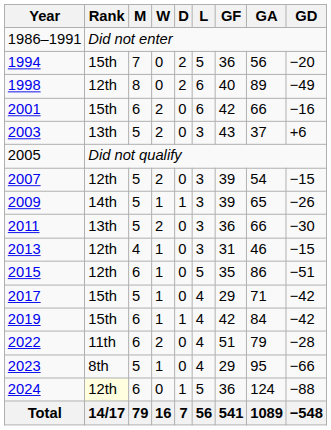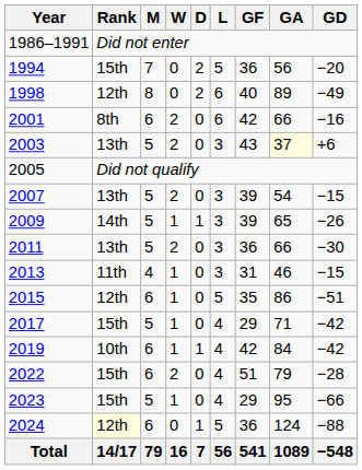 <table class="wikitable">
 <tr>
 <th>Year</th>
 <th>Rank</th>
 <th>M</th>
 <th>W</th>
 <th>D</th>
 <th>L</th>
 <th>GF</th>
 <th>GA</th>
 <th>GD</th>
 </tr>
 <tr>
 <td>1986–1991</td>
 <td colspan=8><em>Did not enter</em></td>
 </tr>
 <tr>
 <td><a href='#'>1994</a></td>
 <td>15th</td>
 <td>7</td>
 <td>0</td>
 <td>2</td>
 <td>5</td>
 <td>36</td>
 <td>56</td>
 <td>−20</td>
 </tr>
 <tr>
 <td><a href='#'>1998</a></td>
 <td>12th</td>
 <td>8</td>
 <td>0</td>
 <td>2</td>
 <td>6</td>
 <td>40</td>
 <td>89</td>
 <td>−49</td>
 </tr>
 <tr>
 <td><a href='#'>2001</a></td>
-<td>15th</td>
+<td>8th</td>
 <td>6</td>
 <td>2</td>
 <td>0</td>
 <td>6</td>
 <td>42</td>
 <td>66</td>
 <td>−16</td>
 </tr>
 <tr>
 <td><a href='#'>2003</a></td>
 <td>13th</td>
 <td>5</td>
 <td>2</td>
 <td>0</td>
 <td>3</td>
 <td>43</td>
-<td>37</td>
+<td style="background: lightyellow;">37</td>
 <td>+6</td>
 </tr>
 <tr>
 <td>2005</td>
 <td colspan=8><em>Did not qualify</em></td>
 </tr>
 <tr>
 <td><a href='#'>2007</a></td>
-<td>12th</td>
+<td>13th</td>
 <td>5</td>
 <td>2</td>
 <td>0</td>
 <td>3</td>
 <td>39</td>
 <td>54</td>
 <td>−15</td>
 </tr>
 <tr>
 <td><a href='#'>2009</a></td>
 <td>14th</td>
 <td>5</td>
 <td>1</td>
 <td>1</td>
 <td>3</td>
 <td>39</td>
 <td>65</td>
 <td>−26</td>
 </tr>
 <tr>
 <td><a href='#'>2011</a></td>
 <td>13th</td>
 <td>5</td>
 <td>2</td>
 <td>0</td>
 <td>3</td>
 <td>36</td>
 <td>66</td>
 <td>−30</td>
 </tr>
 <tr>
 <td><a href='#'>2013</a></td>
-<td>12th</td>
+<td>11th</td>
 <td>4</td>
 <td>1</td>
 <td>0</td>
 <td>3</td>
 <td>31</td>
 <td>46</td>
 <td>−15</td>
 </tr>
 <tr>
 <td><a href='#'>2015</a></td>
 <td>12th</td>
 <td>6</td>
 <td>1</td>
 <td>0</td>
 <td>5</td>
 <td>35</td>
 <td>86</td>
 <td>−51</td>
 </tr>
 <tr>
 <td><a href='#'>2017</a></td>
 <td>15th</td>
 <td>5</td>
 <td>1</td>
 <td>0</td>
 <td>4</td>
 <td>29</td>
 <td>71</td>
 <td>−42</td>
 </tr>
 <tr>
 <td><a href='#'>2019</a></td>
-<td>15th</td>
+<td>10th</td>
 <td>6</td>
 <td>1</td>
 <td>1</td>
 <td>4</td>
 <td>42</td>
 <td>84</td>
 <td>−42</td>
 </tr>
 <tr>
 <td><a href='#'>2022</a></td>
-<td>11th</td>
+<td>15th</td>
 <td>6</td>
 <td>2</td>
 <td>0</td>
 <td>4</td>
 <td>51</td>
 <td>79</td>
 <td>−28</td>
 </tr>
 <tr>
 <td><a href='#'>2023</a></td>
-<td>8th</td>
+<td>15th</td>
 <td>5</td>
 <td>1</td>
 <td>0</td>
 <td>4</td>
 <td>29</td>
 <td>95</td>
 <td>−66</td>
 </tr>
 <tr>
 <td><a href='#'>2024</a></td>
 <td style="background: lightyellow;">12th</td>
 <td>6</td>
 <td>0</td>
 <td>1</td>
 <td>5</td>
 <td>36</td>
 <td>124</td>
 <td>−88</td>
 </tr>
 <tr>
 <th>Total</th>
 <th>14/17</th>
 <th>79</th>
 <th>16</th>
 <th>7</th>
 <th>56</th>
 <th>541</th>
 <th>1089</th>
 <th>−548</th>
 </tr>
 </table>
